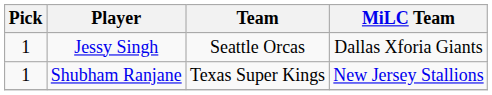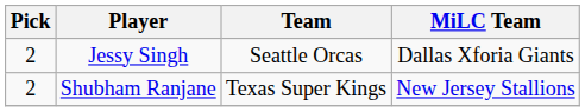 <table class="wikitable plainrowheaders" style="text-align:center;">
 <tr>
 <th scope="col">Pick</th>
 <th scope="col">Player</th>
 <th scope="col">Team</th>
 <th scope="col"><a href='#'>MiLC</a> Team</th>
 </tr>
 <tr>
-<td scope="row">1</td>
+<td scope="row">2</td>
 <td><a href='#'>Jessy Singh</a></td>
 <td>Seattle Orcas</td>
 <td>Dallas Xforia Giants</td>
 </tr>
 <tr>
-<td scope="row">1</td>
+<td scope="row">2</td>
 <td><a href='#'>Shubham Ranjane</a></td>
 <td>Texas Super Kings</td>
 <td><a href='#'>New Jersey Stallions</a></td>
 </tr>
 <tr>
 </tr>
 </table>
